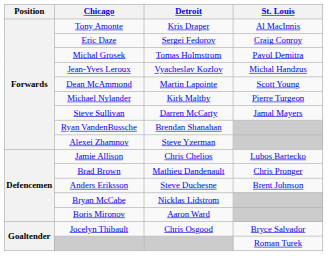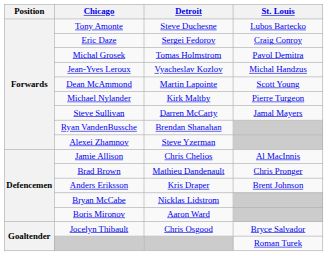 <table class="wikitable" style="font-size:90%;text-align:center;">
 <tr>
 <th scope=col>Position</th>
 <th scope=col width="140"><a href='#'>Chicago</a></th>
 <th scope=col width="140"><a href='#'>Detroit</a></th>
 <th scope=col width="140"><a href='#'>St. Louis</a></th>
 </tr>
 <tr>
 <th scope="row" rowspan="9">Forwards</th>
 <td><a href='#'>Tony Amonte</a></td>
-<td><a href='#'>Kris Draper</a></td>
-<td><a href='#'>Al MacInnis</a></td>
+<td><a href='#'>Steve Duchesne</a></td>
+<td><a href='#'>Lubos Bartecko</a></td>
 </tr>
 <tr>
 <td><a href='#'>Eric Daze</a></td>
 <td><a href='#'>Sergei Fedorov</a></td>
 <td><a href='#'>Craig Conroy</a></td>
 </tr>
 <tr>
 <td><a href='#'>Michal Grosek</a></td>
 <td><a href='#'>Tomas Holmstrom</a></td>
 <td><a href='#'>Pavol Demitra</a></td>
 </tr>
 <tr>
 <td><a href='#'>Jean-Yves Leroux</a></td>
 <td><a href='#'>Vyacheslav Kozlov</a></td>
 <td><a href='#'>Michal Handzus</a></td>
 </tr>
 <tr>
 <td><a href='#'>Dean McAmmond</a></td>
 <td><a href='#'>Martin Lapointe</a></td>
 <td><a href='#'>Scott Young</a></td>
 </tr>
 <tr>
 <td><a href='#'>Michael Nylander</a></td>
 <td><a href='#'>Kirk Maltby</a></td>
 <td><a href='#'>Pierre Turgeon</a></td>
 </tr>
 <tr>
 <td><a href='#'>Steve Sullivan</a></td>
 <td><a href='#'>Darren McCarty</a></td>
 <td><a href='#'>Jamal Mayers</a></td>
 </tr>
 <tr>
 <td><a href='#'>Ryan VandenBussche</a></td>
 <td><a href='#'>Brendan Shanahan</a></td>
 <td style="background-color:#CCCCCC"></td>
 </tr>
 <tr>
 <td><a href='#'>Alexei Zhamnov</a></td>
 <td><a href='#'>Steve Yzerman</a></td>
 <td style="background-color:#CCCCCC"></td>
 </tr>
 <tr>
 <th scope="row" rowspan="5">Defencemen</th>
 <td><a href='#'>Jamie Allison</a></td>
 <td><a href='#'>Chris Chelios</a></td>
-<td><a href='#'>Lubos Bartecko</a></td>
+<td><a href='#'>Al MacInnis</a></td>
 </tr>
 <tr>
 <td><a href='#'>Brad Brown</a></td>
 <td><a href='#'>Mathieu Dandenault</a></td>
 <td><a href='#'>Chris Pronger</a></td>
 </tr>
 <tr>
 <td><a href='#'>Anders Eriksson</a></td>
-<td><a href='#'>Steve Duchesne</a></td>
+<td><a href='#'>Kris Draper</a></td>
 <td><a href='#'>Brent Johnson</a></td>
 </tr>
 <tr>
 <td><a href='#'>Bryan McCabe</a></td>
 <td><a href='#'>Nicklas Lidstrom</a></td>
 <td style="background-color:#CCCCCC"></td>
 </tr>
 <tr>
 <td><a href='#'>Boris Mironov</a></td>
 <td><a href='#'>Aaron Ward</a></td>
 <td style="background-color:#CCCCCC"></td>
 </tr>
 <tr>
 <th scope="row" rowspan="2">Goaltender</th>
 <td><a href='#'>Jocelyn Thibault</a></td>
 <td><a href='#'>Chris Osgood</a></td>
 <td><a href='#'>Bryce Salvador</a></td>
 </tr>
 <tr>
 <td style="background-color:#CCCCCC"></td>
 <td style="background-color:#CCCCCC"></td>
 <td><a href='#'>Roman Turek</a></td>
 </tr>
 </table>
